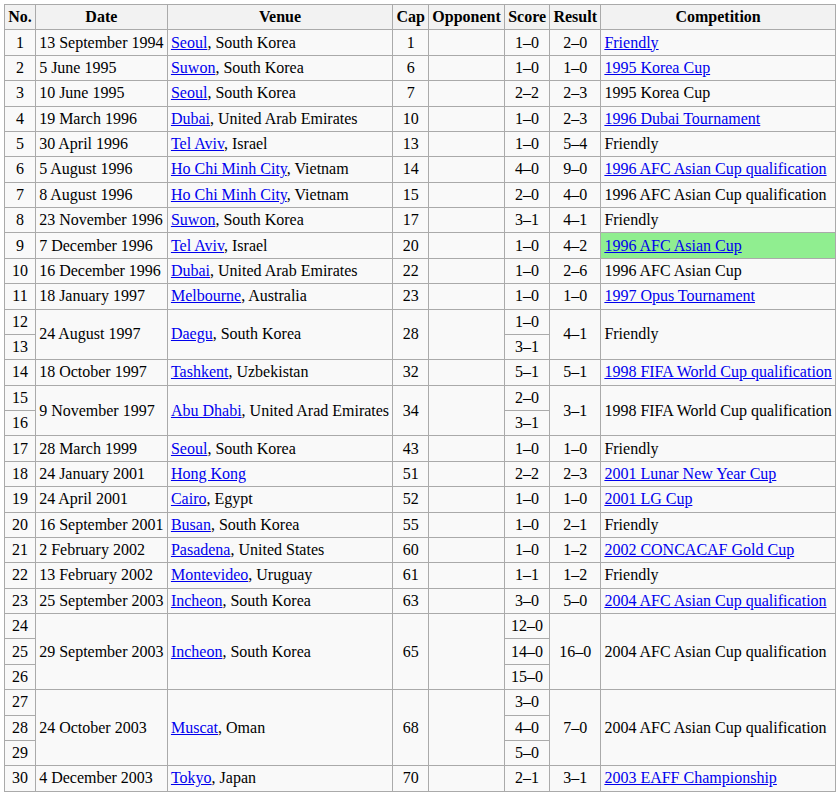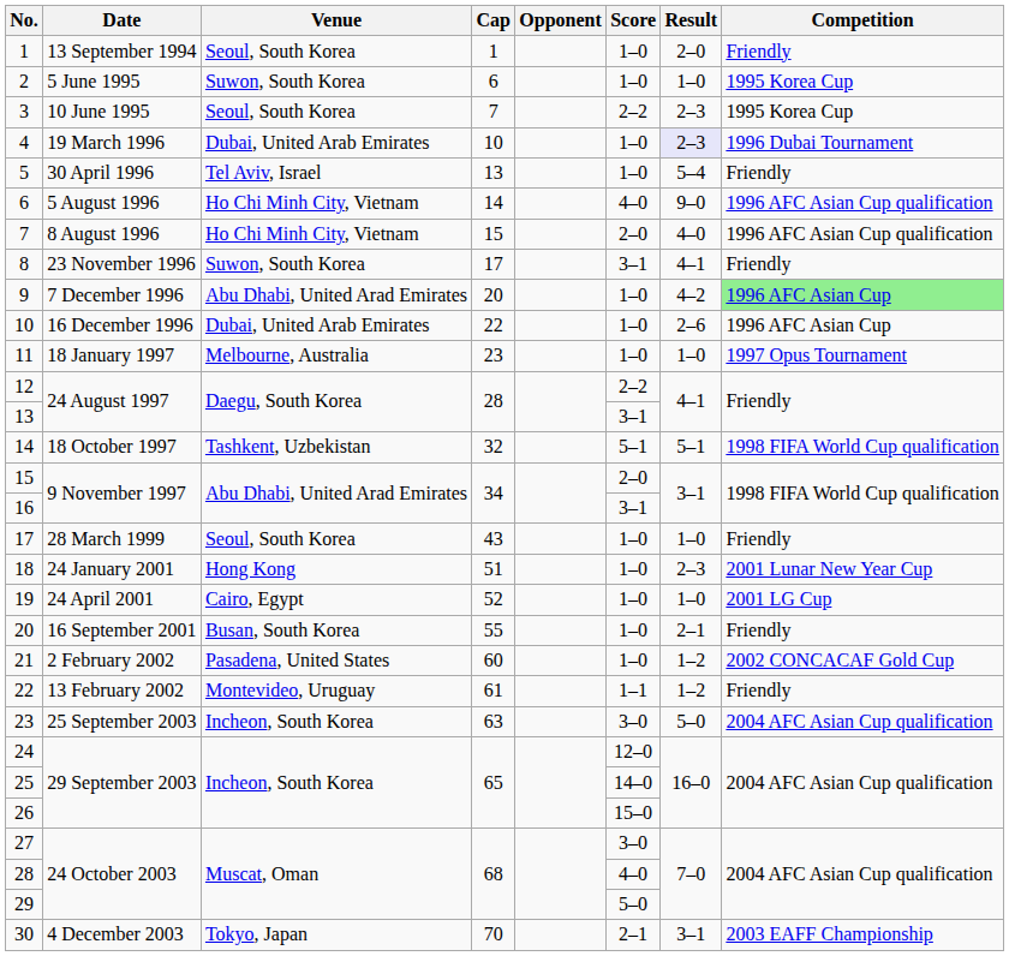 <table class="wikitable sortable">
 <tr>
 <th>No.</th>
 <th>Date</th>
 <th>Venue</th>
 <th>Cap</th>
 <th>Opponent</th>
 <th>Score</th>
 <th>Result</th>
 <th>Competition</th>
 </tr>
 <tr>
 <td align="center">1</td>
 <td>13 September 1994</td>
 <td><a href='#'>Seoul</a>, South Korea</td>
 <td align="center">1</td>
 <td></td>
 <td align="center">1–0</td>
 <td align="center">2–0</td>
 <td><a href='#'>Friendly</a></td>
 </tr>
 <tr>
 <td align="center">2</td>
 <td>5 June 1995</td>
 <td><a href='#'>Suwon</a>, South Korea</td>
 <td align="center">6</td>
 <td></td>
 <td align="center">1–0</td>
 <td align="center">1–0</td>
 <td><a href='#'>1995 Korea Cup</a></td>
 </tr>
 <tr>
 <td align="center">3</td>
 <td>10 June 1995</td>
 <td><a href='#'>Seoul</a>, South Korea</td>
 <td align="center">7</td>
 <td></td>
 <td align="center">2–2</td>
 <td align="center">2–3</td>
 <td>1995 Korea Cup</td>
 </tr>
 <tr>
 <td align="center">4</td>
 <td>19 March 1996</td>
 <td><a href='#'>Dubai</a>, United Arab Emirates</td>
 <td align="center">10</td>
 <td></td>
 <td align="center">1–0</td>
-<td align="center">2–3</td>
+<td align="center" style="background: lavender;">2–3</td>
 <td><a href='#'>1996 Dubai Tournament</a></td>
 </tr>
 <tr>
 <td align="center">5</td>
 <td>30 April 1996</td>
 <td><a href='#'>Tel Aviv</a>, Israel</td>
 <td align="center">13</td>
 <td></td>
 <td align="center">1–0</td>
 <td align="center">5–4</td>
 <td>Friendly</td>
 </tr>
 <tr>
 <td align="center">6</td>
 <td>5 August 1996</td>
 <td><a href='#'>Ho Chi Minh City</a>, Vietnam</td>
 <td align="center">14</td>
 <td></td>
 <td align="center">4–0</td>
 <td align="center">9–0</td>
 <td><a href='#'>1996 AFC Asian Cup qualification</a></td>
 </tr>
 <tr>
 <td align="center">7</td>
 <td>8 August 1996</td>
 <td><a href='#'>Ho Chi Minh City</a>, Vietnam</td>
 <td align="center">15</td>
 <td></td>
 <td align="center">2–0</td>
 <td align="center">4–0</td>
 <td>1996 AFC Asian Cup qualification</td>
 </tr>
 <tr>
 <td align="center">8</td>
 <td>23 November 1996</td>
 <td><a href='#'>Suwon</a>, South Korea</td>
 <td align="center">17</td>
 <td></td>
 <td align="center">3–1</td>
 <td align="center">4–1</td>
 <td>Friendly</td>
 </tr>
 <tr>
 <td align="center">9</td>
 <td>7 December 1996</td>
-<td><a href='#'>Tel Aviv</a>, Israel</td>
+<td><a href='#'>Abu Dhabi</a>, United Arad Emirates</td>
 <td align="center">20</td>
 <td></td>
 <td align="center">1–0</td>
 <td align="center">4–2</td>
 <td style="background: lightgreen;"><a href='#'>1996 AFC Asian Cup</a></td>
 </tr>
 <tr>
 <td align="center">10</td>
 <td>16 December 1996</td>
 <td><a href='#'>Dubai</a>, United Arab Emirates</td>
 <td align="center">22</td>
 <td></td>
 <td align="center">1–0</td>
 <td align="center">2–6</td>
 <td>1996 AFC Asian Cup</td>
 </tr>
 <tr>
 <td align="center">11</td>
 <td>18 January 1997</td>
 <td><a href='#'>Melbourne</a>, Australia</td>
 <td align="center">23</td>
 <td></td>
 <td align="center">1–0</td>
 <td align="center">1–0</td>
 <td><a href='#'>1997 Opus Tournament</a></td>
 </tr>
 <tr>
 <td align="center">12</td>
 <td rowspan="2">24 August 1997</td>
 <td rowspan="2"><a href='#'>Daegu</a>, South Korea</td>
 <td rowspan="2" align="center">28</td>
 <td rowspan="2"></td>
-<td align="center">1–0</td>
+<td align="center">2–2</td>
 <td rowspan="2" align="center">4–1</td>
 <td rowspan="2">Friendly</td>
 </tr>
 <tr>
 <td align="center">13</td>
 <td align="center">3–1</td>
 </tr>
 <tr>
 <td align="center">14</td>
 <td>18 October 1997</td>
 <td><a href='#'>Tashkent</a>, Uzbekistan</td>
 <td align="center">32</td>
 <td></td>
 <td align="center">5–1</td>
 <td align="center">5–1</td>
 <td><a href='#'>1998 FIFA World Cup qualification</a></td>
 </tr>
 <tr>
 <td align="center">15</td>
 <td rowspan="2">9 November 1997</td>
 <td rowspan="2"><a href='#'>Abu Dhabi</a>, United Arad Emirates</td>
 <td rowspan="2" align="center">34</td>
 <td rowspan="2"></td>
 <td align="center">2–0</td>
 <td rowspan="2" align="center">3–1</td>
 <td rowspan="2">1998 FIFA World Cup qualification</td>
 </tr>
 <tr>
 <td align="center">16</td>
 <td align="center">3–1</td>
 </tr>
 <tr>
 <td align="center">17</td>
 <td>28 March 1999</td>
 <td><a href='#'>Seoul</a>, South Korea</td>
 <td align="center">43</td>
 <td></td>
 <td align="center">1–0</td>
 <td align="center">1–0</td>
 <td>Friendly</td>
 </tr>
 <tr>
 <td align="center">18</td>
 <td>24 January 2001</td>
 <td><a href='#'>Hong Kong</a></td>
 <td align="center">51</td>
 <td></td>
-<td align="center">2–2</td>
+<td align="center">1–0</td>
 <td align="center">2–3</td>
 <td><a href='#'>2001 Lunar New Year Cup</a></td>
 </tr>
 <tr>
 <td align="center">19</td>
 <td>24 April 2001</td>
 <td><a href='#'>Cairo</a>, Egypt</td>
 <td align="center">52</td>
 <td></td>
 <td align="center">1–0</td>
 <td align="center">1–0</td>
 <td><a href='#'>2001 LG Cup</a></td>
 </tr>
 <tr>
 <td align="center">20</td>
 <td>16 September 2001</td>
 <td><a href='#'>Busan</a>, South Korea</td>
 <td align="center">55</td>
 <td></td>
 <td align="center">1–0</td>
 <td align="center">2–1</td>
 <td>Friendly</td>
 </tr>
 <tr>
 <td align="center">21</td>
 <td>2 February 2002</td>
 <td><a href='#'>Pasadena</a>, United States</td>
 <td align="center">60</td>
 <td></td>
 <td align="center">1–0</td>
 <td align="center">1–2</td>
 <td><a href='#'>2002 CONCACAF Gold Cup</a></td>
 </tr>
 <tr>
 <td align="center">22</td>
 <td>13 February 2002</td>
 <td><a href='#'>Montevideo</a>, Uruguay</td>
 <td align="center">61</td>
 <td></td>
 <td align="center">1–1</td>
 <td align="center">1–2</td>
 <td>Friendly</td>
 </tr>
 <tr>
 <td align="center">23</td>
 <td>25 September 2003</td>
 <td><a href='#'>Incheon</a>, South Korea</td>
 <td align="center">63</td>
 <td></td>
 <td align="center">3–0</td>
 <td align="center">5–0</td>
 <td><a href='#'>2004 AFC Asian Cup qualification</a></td>
 </tr>
 <tr>
 <td align="center">24</td>
 <td rowspan="3">29 September 2003</td>
 <td rowspan="3"><a href='#'>Incheon</a>, South Korea</td>
 <td rowspan="3" align="center">65</td>
 <td rowspan="3"></td>
 <td align="center">12–0</td>
 <td rowspan="3" align="center">16–0</td>
 <td rowspan="3">2004 AFC Asian Cup qualification</td>
 </tr>
 <tr>
 <td align="center">25</td>
 <td align="center">14–0</td>
 </tr>
 <tr>
 <td align="center">26</td>
 <td align="center">15–0</td>
 </tr>
 <tr>
 <td align="center">27</td>
 <td rowspan="3">24 October 2003</td>
 <td rowspan="3"><a href='#'>Muscat</a>, Oman</td>
 <td rowspan="3" align="center">68</td>
 <td rowspan="3"></td>
 <td align="center">3–0</td>
 <td rowspan="3" align="center">7–0</td>
 <td rowspan="3">2004 AFC Asian Cup qualification</td>
 </tr>
 <tr>
 <td align="center">28</td>
 <td align="center">4–0</td>
 </tr>
 <tr>
 <td align="center">29</td>
 <td align="center">5–0</td>
 </tr>
 <tr>
 <td align="center">30</td>
 <td>4 December 2003</td>
 <td><a href='#'>Tokyo</a>, Japan</td>
 <td align="center">70</td>
 <td></td>
 <td align="center">2–1</td>
 <td align="center">3–1</td>
 <td><a href='#'>2003 EAFF Championship</a></td>
 </tr>
 </table>
